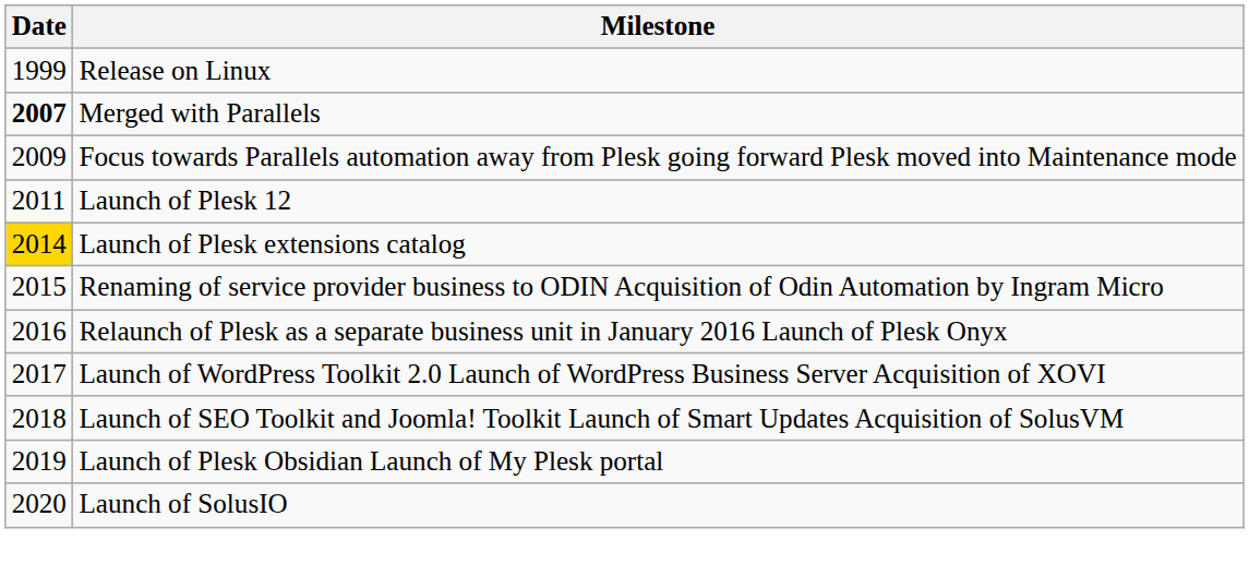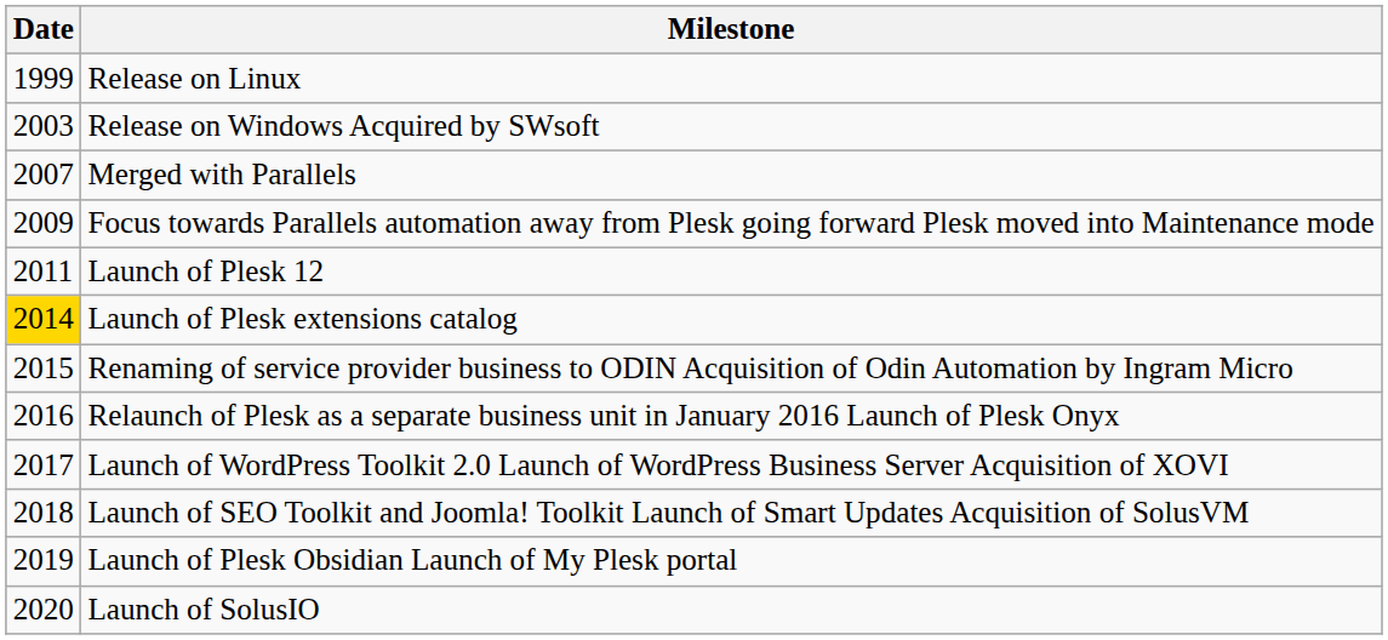 <table class="wikitable" style="float:center; margin:0 0 0.5em 1em;">
 <tr>
 <th>Date</th>
 <th>Milestone</th>
 </tr>
 <tr>
 <td>1999</td>
 <td>Release on Linux</td>
 </tr>
 <tr>
-<td><strong>2007</strong></td>
+<td>2003</td>
+<td>Release on Windows  Acquired by SWsoft</td>
+</tr>
+<tr>
+<td>2007</td>
 <td>Merged with Parallels</td>
 </tr>
 <tr>
 <td>2009</td>
 <td>Focus towards Parallels automation away from Plesk going forward  Plesk moved into Maintenance mode</td>
 </tr>
 <tr>
 <td>2011</td>
 <td>Launch of Plesk 12</td>
 </tr>
 <tr>
 <td style="background: gold;">2014</td>
 <td>Launch of Plesk extensions catalog</td>
 </tr>
 <tr>
 <td>2015</td>
 <td>Renaming of service provider business to ODIN  Acquisition of Odin Automation by Ingram Micro</td>
 </tr>
 <tr>
 <td>2016</td>
 <td>Relaunch of Plesk as a separate business unit in January 2016  Launch of Plesk Onyx</td>
 </tr>
 <tr>
 <td>2017</td>
 <td>Launch of WordPress Toolkit 2.0  Launch of WordPress Business Server  Acquisition of XOVI</td>
 </tr>
 <tr>
 <td>2018</td>
 <td>Launch of SEO Toolkit and Joomla! Toolkit  Launch of Smart Updates  Acquisition of SolusVM</td>
 </tr>
 <tr>
 <td>2019</td>
 <td>Launch of Plesk Obsidian  Launch of My Plesk portal</td>
 </tr>
 <tr>
 <td>2020</td>
 <td>Launch of SolusIO</td>
 </tr>
 </table>
